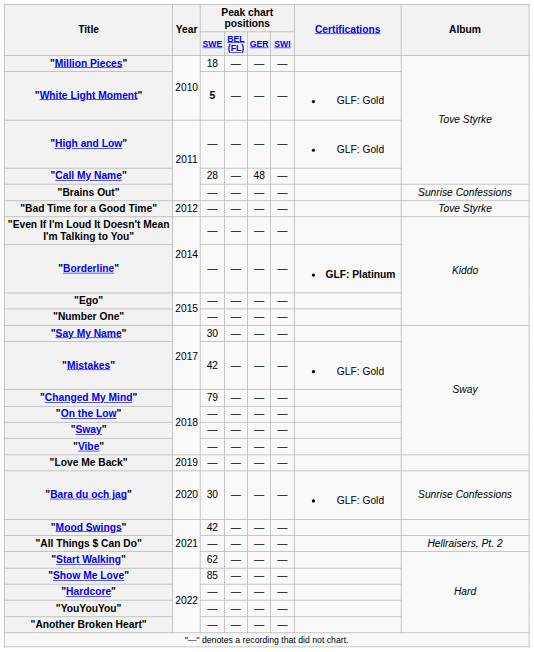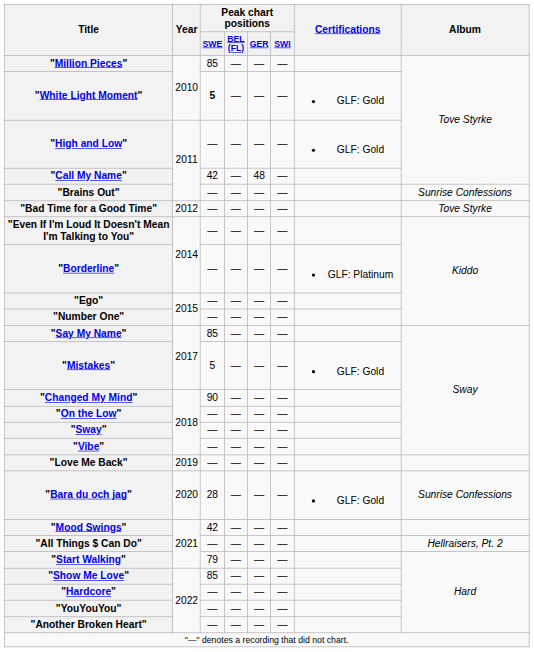 <table class="wikitable plainrowheaders" style="text-align:center;">
 <tr>
 <th scope="col" rowspan="2" style="width:16em">Title</th>
 <th scope="col" rowspan="2">Year</th>
 <th scope="col" colspan="4">Peak chart positions</th>
 <th scope="col" rowspan="2" style="width:10em;"><a href='#'>Certifications</a></th>
 <th scope="col" rowspan="2" style="width:12em;">Album</th>
 </tr>
 <tr>
 <th scope="col" style="width:2.2em;font-size:85%;"><a href='#'>SWE</a><br></th>
 <th scope="col" style="width:2.2em;font-size:85%;"><a href='#'>BEL<br>(FL)</a><br></th>
 <th scope="col" style="width:2.2em;font-size:85%;"><a href='#'>GER</a><br></th>
 <th scope="col" style="width:2.2em;font-size:85%;"><a href='#'>SWI</a><br></th>
 </tr>
 <tr>
 <th scope="row">"<a href='#'>Million Pieces</a>"</th>
 <td rowspan="2">2010</td>
-<td>18</td>
+<td>85</td>
 <td>—</td>
 <td>—</td>
 <td>—</td>
 <td></td>
 <td rowspan="4"><em>Tove Styrke</em></td>
 </tr>
 <tr>
 <th scope="row">"<a href='#'>White Light Moment</a>"</th>
 <td><strong>5</strong></td>
 <td>—</td>
 <td>—</td>
 <td>—</td>
 <td><br><ul><li>GLF: Gold</li></ul></td>
 </tr>
 <tr>
 <th scope="row">"<a href='#'>High and Low</a>"</th>
 <td rowspan="3">2011</td>
 <td>—</td>
 <td>—</td>
 <td>—</td>
 <td>—</td>
 <td><br><ul><li>GLF: Gold</li></ul></td>
 </tr>
 <tr>
 <th scope="row">"<a href='#'>Call My Name</a>"</th>
-<td>28</td>
+<td>42</td>
 <td>—</td>
 <td>48</td>
 <td>—</td>
 <td></td>
 </tr>
 <tr>
 <th scope="row">"Brains Out"<br></th>
 <td>—</td>
 <td>—</td>
 <td>—</td>
 <td>—</td>
 <td></td>
 <td><em>Sunrise Confessions</em></td>
 </tr>
 <tr>
 <th scope="row">"Bad Time for a Good Time"<br></th>
 <td>2012</td>
 <td>—</td>
 <td>—</td>
 <td>—</td>
 <td>—</td>
 <td></td>
 <td><em>Tove Styrke</em></td>
 </tr>
 <tr>
 <th scope="row">"Even If I'm Loud It Doesn't Mean I'm Talking to You"</th>
 <td rowspan="2">2014</td>
 <td>—</td>
 <td>—</td>
 <td>—</td>
 <td>—</td>
 <td></td>
 <td rowspan="4"><em>Kiddo</em></td>
 </tr>
 <tr>
 <th scope="row">"<a href='#'>Borderline</a>"</th>
 <td>—</td>
 <td>—</td>
 <td>—</td>
 <td>—</td>
-<td><strong><br><ul><li>GLF: Platinum</li></ul></strong></td>
+<td><br><ul><li>GLF: Platinum</li></ul></td>
 </tr>
 <tr>
 <th scope="row">"Ego"</th>
 <td rowspan="2">2015</td>
 <td>—</td>
 <td>—</td>
 <td>—</td>
 <td>—</td>
 <td></td>
 </tr>
 <tr>
 <th scope="row">"Number One"</th>
 <td>—</td>
 <td>—</td>
 <td>—</td>
 <td>—</td>
 <td></td>
 </tr>
 <tr>
 <th scope="row">"<a href='#'>Say My Name</a>"</th>
 <td rowspan="2">2017</td>
-<td>30</td>
+<td>85</td>
 <td>—</td>
 <td>—</td>
 <td>—</td>
 <td></td>
 <td rowspan="6"><em>Sway</em></td>
 </tr>
 <tr>
 <th scope="row">"<a href='#'>Mistakes</a>"</th>
-<td>42</td>
+<td>5</td>
 <td>—</td>
 <td>—</td>
 <td>—</td>
 <td><br><ul><li>GLF: Gold</li></ul></td>
 </tr>
 <tr>
 <th scope="row">"<a href='#'>Changed My Mind</a>"</th>
 <td rowspan="4">2018</td>
-<td>79</td>
+<td>90</td>
 <td>—</td>
 <td>—</td>
 <td>—</td>
 <td></td>
 </tr>
 <tr>
 <th scope="row">"<a href='#'>On the Low</a>"</th>
 <td>—</td>
 <td>—</td>
 <td>—</td>
 <td>—</td>
 <td></td>
 </tr>
 <tr>
 <th scope="row">"<a href='#'>Sway</a>"</th>
 <td>—</td>
 <td>—</td>
 <td>—</td>
 <td>—</td>
 <td></td>
 </tr>
 <tr>
 <th scope="row">"<a href='#'>Vibe</a>"</th>
 <td>—</td>
 <td>—</td>
 <td>—</td>
 <td>—</td>
 <td></td>
 </tr>
 <tr>
 <th scope="row">"Love Me Back"<br></th>
 <td>2019</td>
 <td>—</td>
 <td>—</td>
 <td>—</td>
 <td>—</td>
 <td></td>
 <td></td>
 </tr>
 <tr>
 <th scope="row">"<a href='#'>Bara du och jag</a>"</th>
 <td>2020</td>
-<td>30</td>
+<td>28</td>
 <td>—</td>
 <td>—</td>
 <td>—</td>
 <td><br><ul><li>GLF: Gold</li></ul></td>
 <td><em>Sunrise Confessions</em></td>
 </tr>
 <tr>
 <th scope="row">"<a href='#'>Mood Swings</a>"</th>
 <td rowspan="3">2021</td>
 <td>42</td>
 <td>—</td>
 <td>—</td>
 <td>—</td>
 <td></td>
 <td></td>
 </tr>
 <tr>
 <th scope="row">"All Things $ Can Do"<br></th>
 <td>—</td>
 <td>—</td>
 <td>—</td>
 <td>—</td>
 <td></td>
 <td><em>Hellraisers, Pt. 2</em></td>
 </tr>
 <tr>
 <th scope="row">"<a href='#'>Start Walking</a>"</th>
-<td>62</td>
+<td>79</td>
 <td>—</td>
 <td>—</td>
 <td>—</td>
 <td></td>
 <td rowspan="5"><em>Hard</em></td>
 </tr>
 <tr>
 <th scope="row">"<a href='#'>Show Me Love</a>"</th>
 <td rowspan="4">2022</td>
 <td>85</td>
 <td>—</td>
 <td>—</td>
 <td>—</td>
 <td></td>
 </tr>
 <tr>
 <th scope="row">"<a href='#'>Hardcore</a>"</th>
 <td>—</td>
 <td>—</td>
 <td>—</td>
 <td>—</td>
 <td></td>
 </tr>
 <tr>
 <th scope="row">"YouYouYou"</th>
 <td>—</td>
 <td>—</td>
 <td>—</td>
 <td>—</td>
 <td></td>
 </tr>
 <tr>
 <th scope="row">"Another Broken Heart"</th>
 <td>—</td>
 <td>—</td>
 <td>—</td>
 <td>—</td>
 <td></td>
 </tr>
 <tr>
 <td colspan="8" style="font-size:85%">"—" denotes a recording that did not chart.</td>
 </tr>
 </table>
